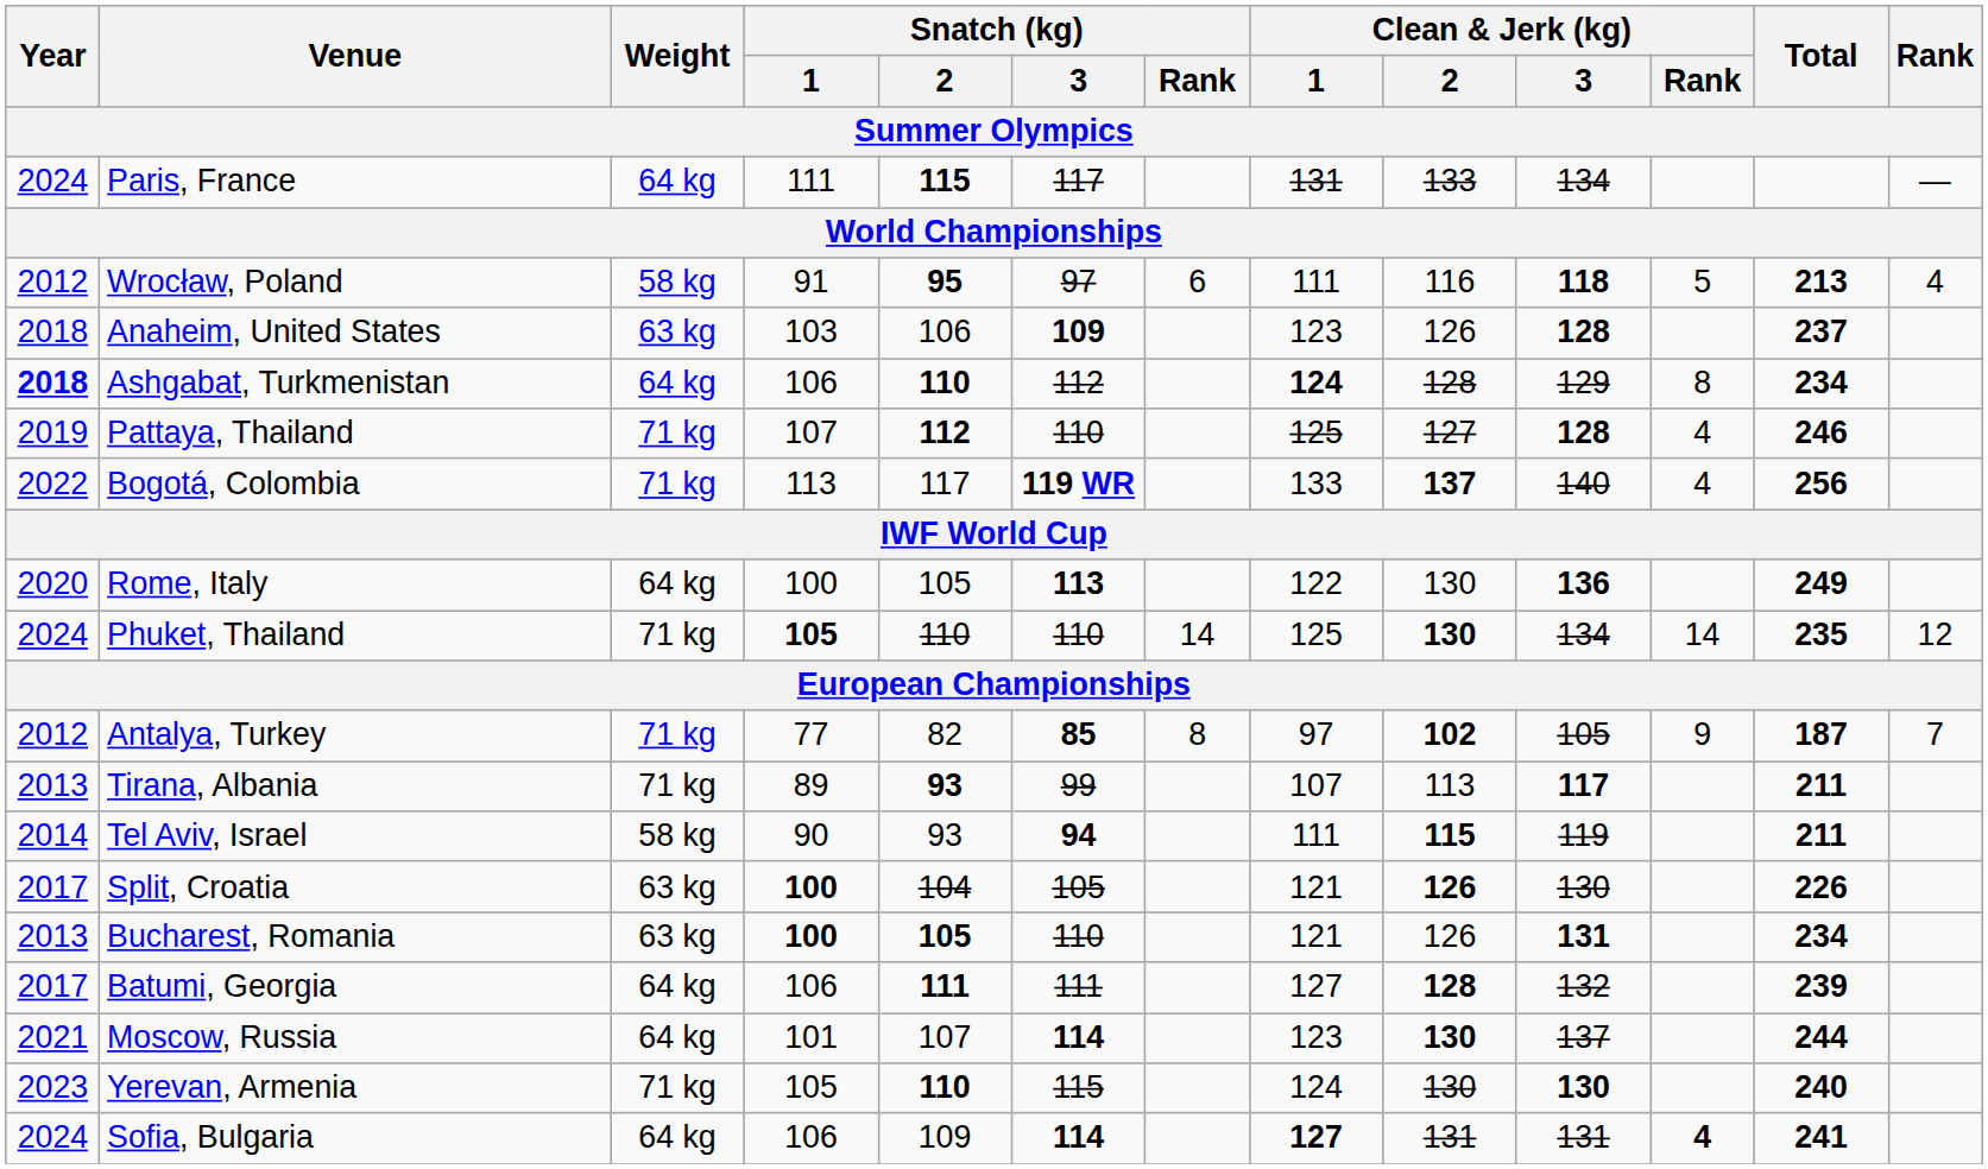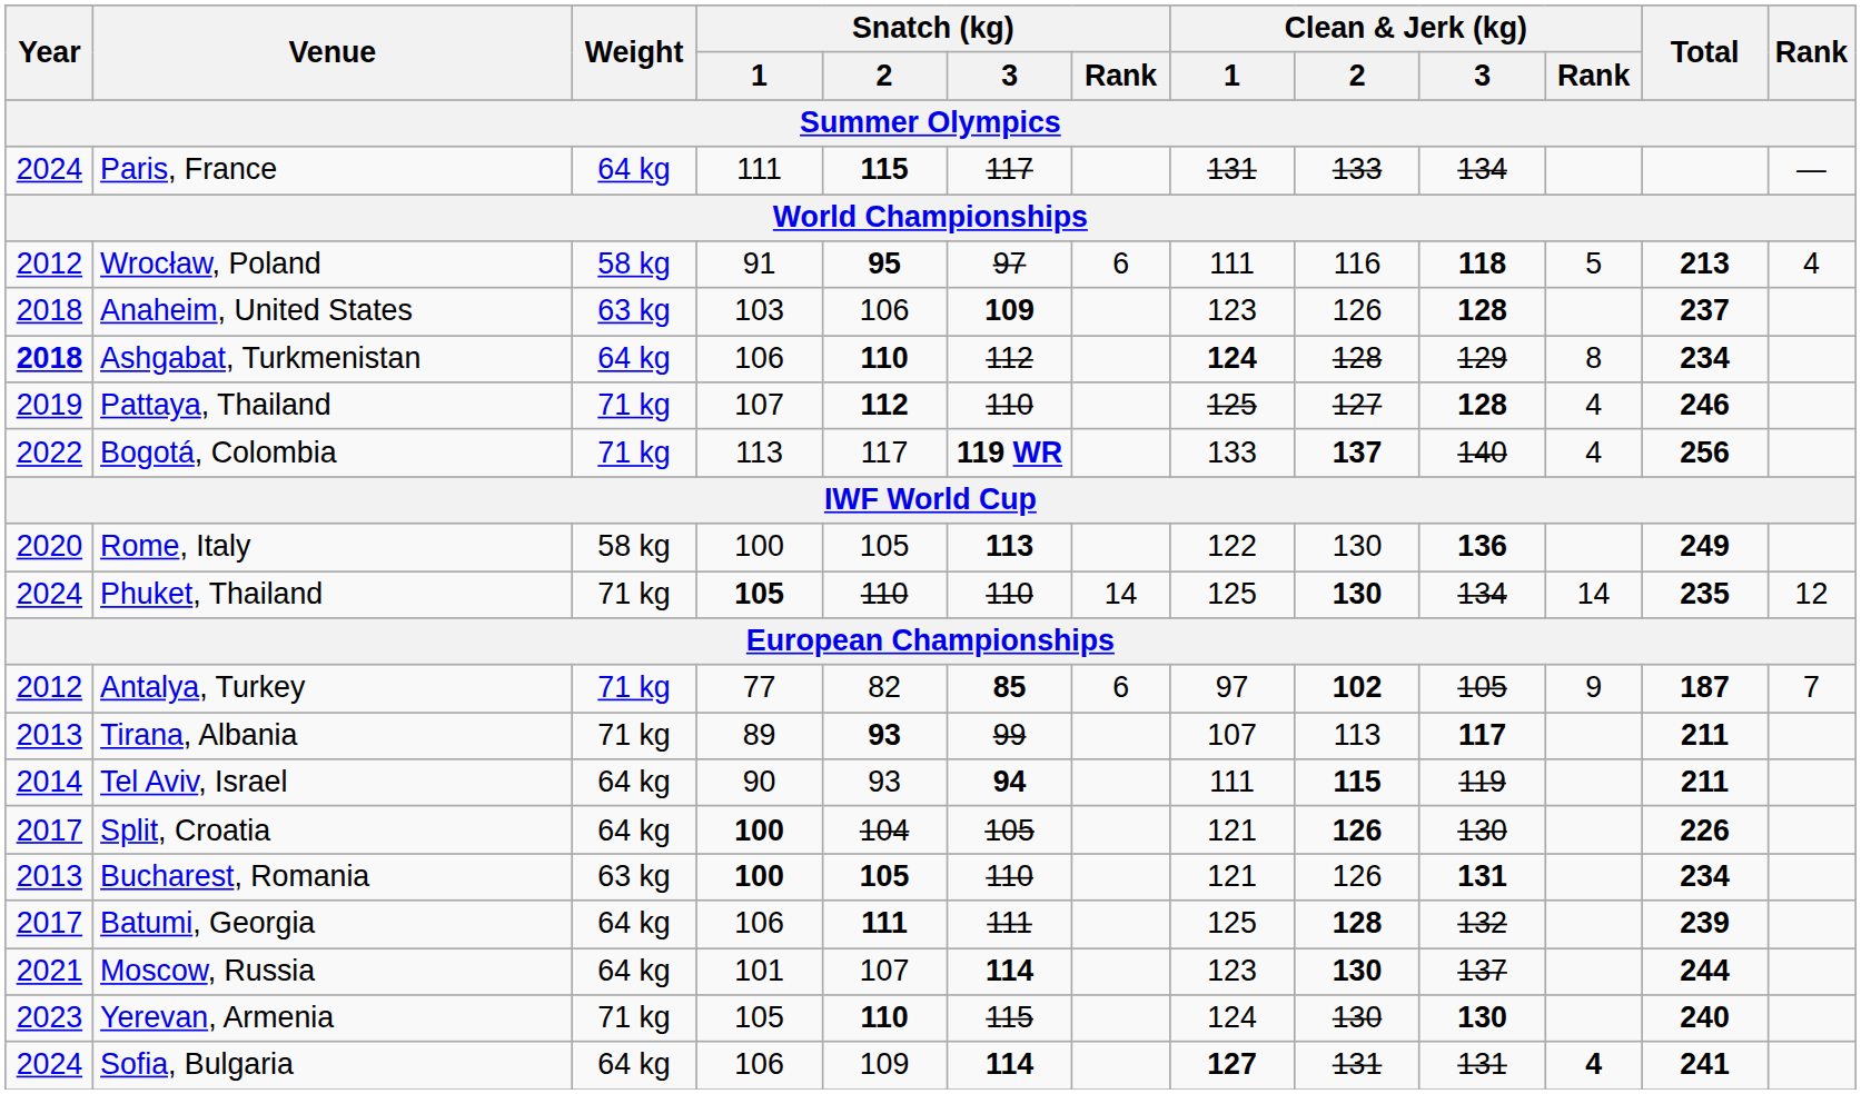 <table class="wikitable" style="text-align:center;">
 <tr>
 <th rowspan=2 width=40>Year</th>
 <th rowspan=2 width=250>Venue</th>
 <th rowspan=2 width=60>Weight</th>
 <th colspan=4>Snatch (kg)</th>
 <th colspan=4>Clean & Jerk (kg)</th>
 <th rowspan=2 width=60>Total</th>
 <th rowspan=2 width=40>Rank</th>
 </tr>
 <tr>
 <th width=60>1</th>
 <th width=60>2</th>
 <th width=60>3</th>
 <th width=45>Rank</th>
 <th width=60>1</th>
 <th width=60>2</th>
 <th width=60>3</th>
 <th width=45>Rank</th>
 </tr>
 <tr>
 <th colspan=13><a href='#'>Summer Olympics</a></th>
 </tr>
 <tr>
 <td><a href='#'>2024</a></td>
 <td align=left><a href='#'>Paris</a>, France</td>
 <td><a href='#'>64 kg</a></td>
 <td>111</td>
 <td><strong>115</strong></td>
 <td><s>117</s></td>
 <td></td>
 <td><s>131</s></td>
 <td><s>133</s></td>
 <td><s>134</s></td>
 <td></td>
 <td></td>
 <td>—</td>
 </tr>
 <tr>
 <th colspan=13><a href='#'>World Championships</a></th>
 </tr>
 <tr>
 <td><a href='#'>2012</a></td>
 <td align=left><a href='#'>Wrocław</a>, Poland</td>
 <td><a href='#'>58 kg</a></td>
 <td>91</td>
 <td><strong>95</strong></td>
 <td><s>97</s></td>
 <td>6</td>
 <td>111</td>
 <td>116</td>
 <td><strong>118</strong></td>
 <td>5</td>
 <td><strong>213</strong></td>
 <td>4</td>
 </tr>
 <tr>
 <td><a href='#'>2018</a></td>
 <td align=left><a href='#'>Anaheim</a>, United States</td>
 <td><a href='#'>63 kg</a></td>
 <td>103</td>
 <td>106</td>
 <td><strong>109</strong></td>
 <td></td>
 <td>123</td>
 <td>126</td>
 <td><strong>128</strong></td>
 <td></td>
 <td><strong>237</strong></td>
 <td></td>
 </tr>
 <tr>
 <td><strong><a href='#'>2018</a></strong></td>
 <td align=left><a href='#'>Ashgabat</a>, Turkmenistan</td>
 <td><a href='#'>64 kg</a></td>
 <td>106</td>
 <td><strong>110</strong></td>
 <td><s>112</s></td>
 <td></td>
 <td><strong>124</strong></td>
 <td><s>128</s></td>
 <td><s>129</s></td>
 <td>8</td>
 <td><strong>234</strong></td>
 <td></td>
 </tr>
 <tr>
 <td><a href='#'>2019</a></td>
 <td align=left><a href='#'>Pattaya</a>, Thailand</td>
 <td><a href='#'>71 kg</a></td>
 <td>107</td>
 <td><strong>112</strong></td>
 <td><s>110</s></td>
 <td></td>
 <td><s>125</s></td>
 <td><s>127</s></td>
 <td><strong>128</strong></td>
 <td>4</td>
 <td><strong>246</strong></td>
 <td></td>
 </tr>
 <tr>
 <td><a href='#'>2022</a></td>
 <td align=left><a href='#'>Bogotá</a>, Colombia</td>
 <td><a href='#'>71 kg</a></td>
 <td>113</td>
 <td>117</td>
 <td><strong>119 <a href='#'>WR</a></strong></td>
 <td></td>
 <td>133</td>
 <td><strong>137</strong></td>
 <td><s>140</s></td>
 <td>4</td>
 <td><strong>256</strong></td>
 <td></td>
 </tr>
 <tr>
 <th colspan=13><a href='#'>IWF World Cup</a></th>
 </tr>
 <tr>
 <td><a href='#'>2020</a></td>
 <td align=left><a href='#'>Rome</a>, Italy</td>
-<td>64 kg</td>
+<td>58 kg</td>
 <td>100</td>
 <td>105</td>
 <td><strong>113</strong></td>
 <td></td>
 <td>122</td>
 <td>130</td>
 <td><strong>136</strong></td>
 <td></td>
 <td><strong>249</strong></td>
 <td></td>
 </tr>
 <tr>
 <td><a href='#'>2024</a></td>
 <td align=left><a href='#'>Phuket</a>, Thailand</td>
 <td>71 kg</td>
 <td><strong>105</strong></td>
 <td><s>110</s></td>
 <td><s>110</s></td>
 <td>14</td>
 <td>125</td>
 <td><strong>130</strong></td>
 <td><s>134</s></td>
 <td>14</td>
 <td><strong>235</strong></td>
 <td>12</td>
 </tr>
 <tr>
 <th colspan=13><a href='#'>European Championships</a></th>
 </tr>
 <tr>
 <td><a href='#'>2012</a></td>
 <td align=left><a href='#'>Antalya</a>, Turkey</td>
 <td><a href='#'>71 kg</a></td>
 <td>77</td>
 <td>82</td>
 <td><strong>85</strong></td>
-<td>8</td>
+<td>6</td>
 <td>97</td>
 <td><strong>102</strong></td>
 <td><s>105 </s></td>
 <td>9</td>
 <td><strong>187</strong></td>
 <td>7</td>
 </tr>
 <tr>
 <td><a href='#'>2013</a></td>
 <td align=left><a href='#'>Tirana</a>, Albania</td>
 <td>71 kg</td>
 <td>89</td>
 <td><strong>93</strong></td>
 <td><s>99 </s></td>
 <td></td>
 <td>107</td>
 <td>113</td>
 <td><strong>117</strong></td>
 <td></td>
 <td><strong>211</strong></td>
 <td></td>
 </tr>
 <tr>
 <td><a href='#'>2014</a></td>
 <td align=left><a href='#'>Tel Aviv</a>, Israel</td>
-<td>58 kg</td>
+<td>64 kg</td>
 <td>90</td>
 <td>93</td>
 <td><strong>94</strong></td>
 <td></td>
 <td>111</td>
 <td><strong>115</strong></td>
 <td><s>119</s></td>
 <td></td>
 <td><strong>211</strong></td>
 <td></td>
 </tr>
 <tr>
 <td><a href='#'>2017</a></td>
 <td align=left><a href='#'>Split</a>, Croatia</td>
-<td>63 kg</td>
+<td>64 kg</td>
 <td><strong>100</strong></td>
 <td><s>104</s></td>
 <td><s>105</s></td>
 <td></td>
 <td>121</td>
 <td><strong>126</strong></td>
 <td><s>130</s></td>
 <td></td>
 <td><strong>226</strong></td>
 <td></td>
 </tr>
 <tr>
 <td><a href='#'>2013</a></td>
 <td align=left><a href='#'>Bucharest</a>, Romania</td>
 <td>63 kg</td>
 <td><strong>100</strong></td>
 <td><strong>105</strong></td>
 <td><s>110</s></td>
 <td></td>
 <td>121</td>
 <td>126</td>
 <td><strong>131</strong></td>
 <td></td>
 <td><strong>234</strong></td>
 <td></td>
 </tr>
 <tr>
 <td><a href='#'>2017</a></td>
 <td align=left><a href='#'>Batumi</a>, Georgia</td>
 <td>64 kg</td>
 <td>106</td>
 <td><strong>111</strong></td>
 <td><s>111</s></td>
 <td></td>
-<td>127</td>
+<td>125</td>
 <td><strong>128</strong></td>
 <td><s>132</s></td>
 <td></td>
 <td><strong>239</strong></td>
 <td></td>
 </tr>
 <tr>
 <td><a href='#'>2021</a></td>
 <td align=left><a href='#'>Moscow</a>, Russia</td>
 <td>64 kg</td>
 <td>101</td>
 <td>107</td>
 <td><strong>114</strong></td>
 <td></td>
 <td>123</td>
 <td><strong>130</strong></td>
 <td><s>137</s></td>
 <td></td>
 <td><strong>244</strong></td>
 <td></td>
 </tr>
 <tr>
 <td><a href='#'>2023</a></td>
 <td align=left><a href='#'>Yerevan</a>, Armenia</td>
 <td>71 kg</td>
 <td>105</td>
 <td><strong>110</strong></td>
 <td><s>115</s></td>
 <td></td>
 <td>124</td>
 <td><s>130</s></td>
 <td><strong>130</strong></td>
 <td></td>
 <td><strong>240</strong></td>
 <td></td>
 </tr>
 <tr>
 <td><a href='#'>2024</a></td>
 <td align=left><a href='#'>Sofia</a>, Bulgaria</td>
 <td>64 kg</td>
 <td>106</td>
 <td>109</td>
 <td><strong>114</strong></td>
 <td></td>
 <td><strong>127</strong></td>
 <td><s>131</s></td>
 <td><s>131</s></td>
 <td><strong>4</strong></td>
 <td><strong>241</strong></td>
 <td></td>
 </tr>
 </table>
